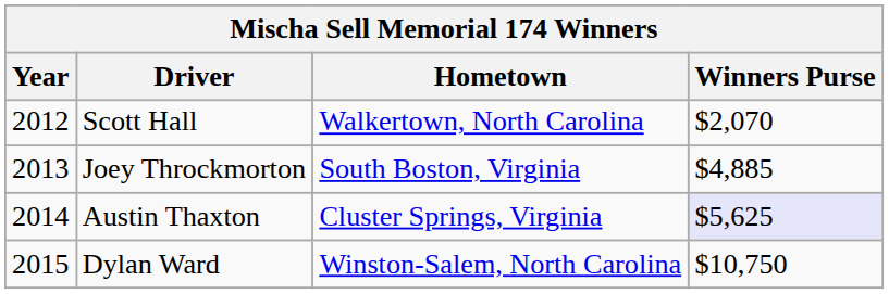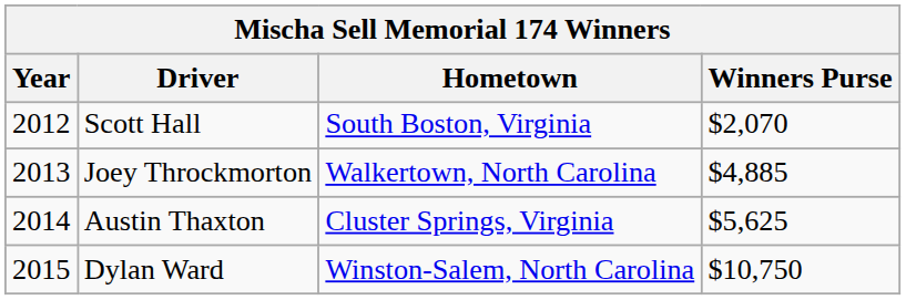 <table class="wikitable" style="font-size:90%;">
 <tr>
 <th colspan="9">Mischa Sell Memorial 174 Winners</th>
 </tr>
 <tr>
 <th>Year</th>
 <th>Driver</th>
 <th>Hometown</th>
 <th>Winners Purse</th>
 </tr>
 <tr>
 <td>2012</td>
 <td>Scott Hall</td>
-<td><a href='#'>Walkertown, North Carolina</a></td>
+<td><a href='#'>South Boston, Virginia</a></td>
 <td>$2,070</td>
 </tr>
 <tr>
 <td>2013</td>
 <td>Joey Throckmorton</td>
-<td><a href='#'>South Boston, Virginia</a></td>
+<td><a href='#'>Walkertown, North Carolina</a></td>
 <td>$4,885</td>
 </tr>
 <tr>
 <td>2014</td>
 <td>Austin Thaxton</td>
 <td><a href='#'>Cluster Springs, Virginia</a></td>
-<td style="background: lavender;">$5,625</td>
+<td>$5,625</td>
 </tr>
 <tr>
 <td>2015</td>
 <td>Dylan Ward</td>
 <td><a href='#'>Winston-Salem, North Carolina</a></td>
 <td>$10,750</td>
 </tr>
 </table>
